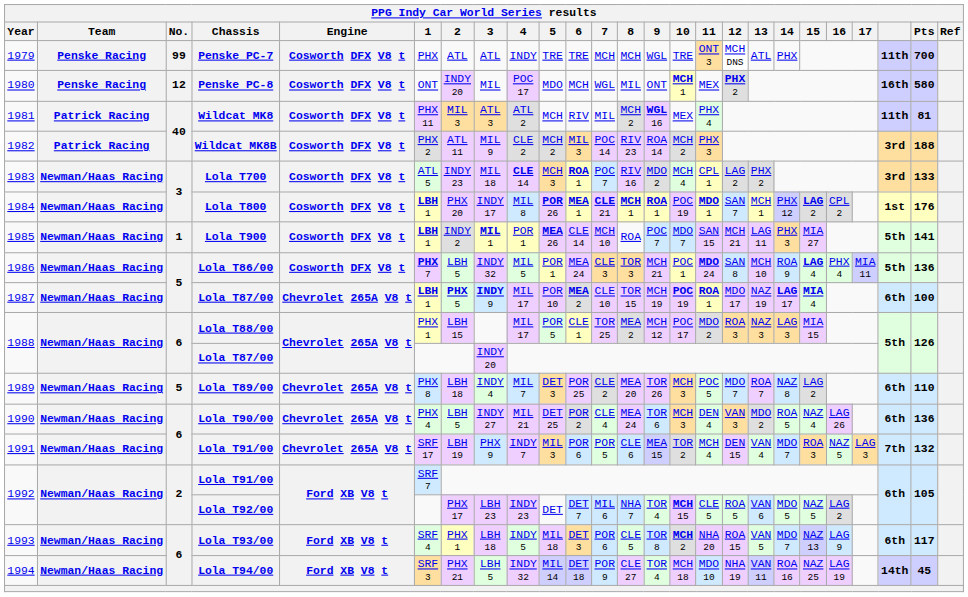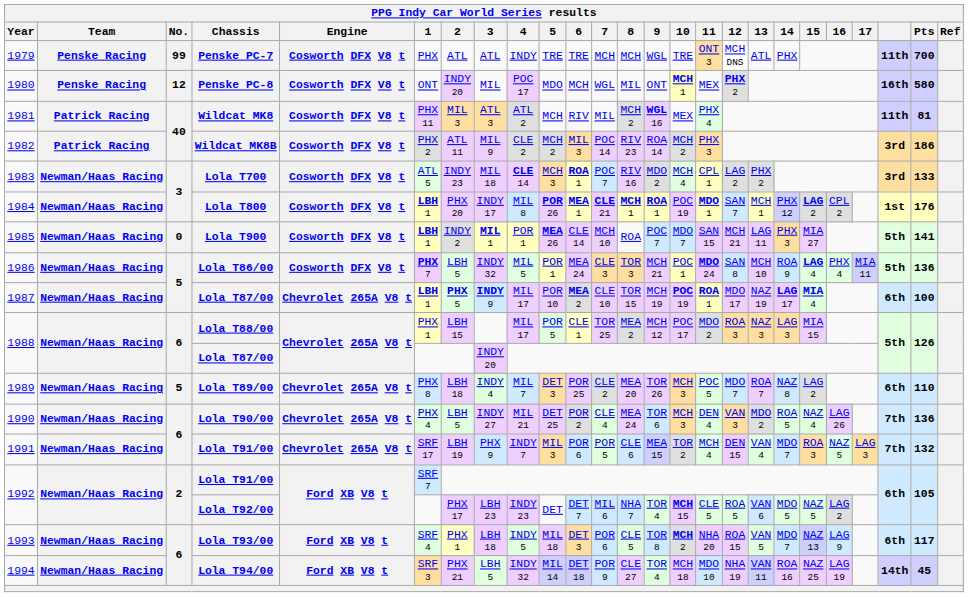 <table class="wikitable" style="text-align:center; font-size:85%">
 <tr>
 <th colspan=34><a href='#'>PPG Indy Car World Series</a> results</th>
 </tr>
 <tr>
 <th>Year</th>
 <th>Team</th>
 <th>No.</th>
 <th>Chassis</th>
 <th>Engine</th>
 <th>1</th>
 <th>2</th>
 <th>3</th>
 <th>4</th>
 <th>5</th>
 <th>6</th>
 <th>7</th>
 <th>8</th>
 <th>9</th>
 <th>10</th>
 <th>11</th>
 <th>12</th>
 <th>13</th>
 <th>14</th>
 <th>15</th>
 <th>16</th>
 <th>17</th>
 <th></th>
 <th>Pts</th>
 <th>Ref</th>
 </tr>
 <tr>
 <td><a href='#'>1979</a></td>
 <th nowrap><a href='#'>Penske Racing</a></th>
 <th>99</th>
 <th nowrap><a href='#'>Penske PC-7</a></th>
 <th nowrap><a href='#'>Cosworth</a> <a href='#'>DFX</a> <a href='#'>V8</a> <a href='#'>t</a></th>
 <td><a href='#'>PHX</a></td>
 <td><a href='#'>ATL</a></td>
 <td><a href='#'>ATL</a></td>
 <td><a href='#'>INDY</a></td>
 <td><a href='#'>TRE</a></td>
 <td><a href='#'>TRE</a></td>
 <td><a href='#'>MCH</a></td>
 <td><a href='#'>MCH</a></td>
 <td><a href='#'>WGL</a></td>
 <td><a href='#'>TRE</a></td>
 <td style="background:#FFDF9F;"><a href='#'>ONT</a><br><small>3</small></td>
 <td style="background:#fff;"><a href='#'>MCH</a><br><small>DNS</small></td>
 <td><a href='#'>ATL</a></td>
 <td><a href='#'>PHX</a></td>
 <td colspan=3></td>
 <th style="background:#CFCFFF;">11th</th>
 <th style="background:#CFCFFF;">700</th>
 <th></th>
 </tr>
 <tr>
 <td><a href='#'>1980</a></td>
 <th nowrap><a href='#'>Penske Racing</a></th>
 <th>12</th>
 <th nowrap><a href='#'>Penske PC-8</a></th>
 <th nowrap><a href='#'>Cosworth</a> <a href='#'>DFX</a> <a href='#'>V8</a> <a href='#'>t</a></th>
 <td><a href='#'>ONT</a></td>
 <td style="background:#EFCFFF;"><a href='#'>INDY</a><br><small>20</small></td>
 <td><a href='#'>MIL</a></td>
 <td style="background:#EFCFFF;"><a href='#'>POC</a><br><small>17</small></td>
 <td><a href='#'>MDO</a></td>
 <td><a href='#'>MCH</a></td>
 <td><a href='#'>WGL</a></td>
 <td><a href='#'>MIL</a></td>
 <td><a href='#'>ONT</a></td>
 <td style="background:#FFFFBF;"><strong><a href='#'>MCH</a></strong><br><small>1</small></td>
 <td><a href='#'>MEX</a></td>
 <td style="background:#DFDFDF;"><strong><a href='#'>PHX</a></strong><br><small>2</small></td>
 <td colspan=5></td>
 <th style="background:#CFCFFF;">16th</th>
 <th style="background:#CFCFFF;">580</th>
 <th></th>
 </tr>
 <tr>
 <td><a href='#'>1981</a></td>
 <th nowrap><a href='#'>Patrick Racing</a></th>
 <th rowspan=2>40</th>
 <th nowrap><a href='#'>Wildcat MK8</a></th>
 <th nowrap><a href='#'>Cosworth</a> <a href='#'>DFX</a> <a href='#'>V8</a> <a href='#'>t</a></th>
 <td style="background:#EFCFFF;"><a href='#'>PHX</a><br><small>11</small></td>
 <td style="background:#FFDF9F;"><a href='#'>MIL</a><br><small>3</small></td>
 <td style="background:#FFDF9F;"><a href='#'>ATL</a><br><small>3</small></td>
 <td style="background:#DFDFDF;"><a href='#'>ATL</a><br><small>2</small></td>
 <td><a href='#'>MCH</a></td>
 <td><a href='#'>RIV</a></td>
 <td><a href='#'>MIL</a></td>
 <td style="background:#DFDFDF;"><a href='#'>MCH</a><br><small>2</small></td>
 <td style="background:#EFCFFF;"><strong><a href='#'>WGL</a></strong><br><small>16</small></td>
 <td><a href='#'>MEX</a></td>
 <td style="background:#DFFFDF;"><a href='#'>PHX</a><br><small>4</small></td>
 <td colspan=6></td>
 <th style="background:#CFCFFF;">11th</th>
 <th style="background:#CFCFFF;">81</th>
 <th></th>
 </tr>
 <tr>
 <td><a href='#'>1982</a></td>
 <th nowrap><a href='#'>Patrick Racing</a></th>
 <th nowrap><a href='#'>Wildcat MK8B</a></th>
 <th nowrap><a href='#'>Cosworth</a> <a href='#'>DFX</a> <a href='#'>V8</a> <a href='#'>t</a></th>
 <td style="background:#DFDFDF;"><a href='#'>PHX</a><br><small>2</small></td>
 <td style="background:#EFCFFF;"><a href='#'>ATL</a><br><small>11</small></td>
 <td style="background:#EFCFFF;"><a href='#'>MIL</a><br><small>9</small></td>
 <td style="background:#DFDFDF;"><a href='#'>CLE</a><br><small>2</small></td>
 <td style="background:#DFDFDF;"><a href='#'>MCH</a><br><small>2</small></td>
 <td style="background:#FFDF9F;"><a href='#'>MIL</a><br><small>3</small></td>
 <td style="background:#EFCFFF;"><a href='#'>POC</a><br><small>14</small></td>
 <td style="background:#EFCFFF;"><a href='#'>RIV</a><br><small>23</small></td>
 <td style="background:#EFCFFF;"><a href='#'>ROA</a><br><small>14</small></td>
 <td style="background:#DFDFDF;"><a href='#'>MCH</a><br><small>2</small></td>
 <td style="background:#FFDF9F;"><a href='#'>PHX</a><br><small>3</small></td>
 <td colspan=6></td>
 <th style="background:#FFDF9F;">3rd</th>
-<th style="background:#FFDF9F;">188</th>
+<th style="background:#FFDF9F;">186</th>
 <th></th>
 </tr>
 <tr>
 <td><a href='#'>1983</a></td>
 <th nowrap><a href='#'>Newman/Haas Racing</a></th>
 <th rowspan=2>3</th>
 <th nowrap><a href='#'>Lola T700</a></th>
 <th nowrap><a href='#'>Cosworth</a> <a href='#'>DFX</a> <a href='#'>V8</a> <a href='#'>t</a></th>
 <td style="background:#DFFFDF;"><a href='#'>ATL</a><br><small>5</small></td>
 <td style="background:#EFCFFF;"><a href='#'>INDY</a><br><small>23</small></td>
 <td style="background:#EFCFFF;"><a href='#'>MIL</a><br><small>18</small></td>
 <td style="background:#EFCFFF;"><strong><a href='#'>CLE</a></strong><br><small>14</small></td>
 <td style="background:#FFDF9F;"><a href='#'>MCH</a><br><small>3</small></td>
 <td style="background:#FFFFBF;"><strong><a href='#'>ROA</a></strong><br><small>1</small></td>
 <td style="background:#CFEAFF;"><a href='#'>POC</a><br><small>7</small></td>
 <td style="background:#EFCFFF;"><a href='#'>RIV</a><br><small>16</small></td>
 <td style="background:#DFDFDF;"><a href='#'>MDO</a><br><small>2</small></td>
 <td style="background:#DFFFDF;"><a href='#'>MCH</a><br><small>4</small></td>
 <td style="background:#FFFFBF;"><a href='#'>CPL</a><br><small>1</small></td>
 <td style="background:#DFDFDF;"><a href='#'>LAG</a><br><small>2</small></td>
 <td style="background:#DFDFDF;"><a href='#'>PHX</a><br><small>2</small></td>
 <td colspan=4></td>
 <th style="background:#FFDF9F;">3rd</th>
 <th style="background:#FFDF9F;">133</th>
 <th></th>
 </tr>
 <tr>
 <td><a href='#'>1984</a></td>
 <th nowrap><a href='#'>Newman/Haas Racing</a></th>
 <th nowrap><a href='#'>Lola T800</a></th>
 <th nowrap><a href='#'>Cosworth</a> <a href='#'>DFX</a> <a href='#'>V8</a> <a href='#'>t</a></th>
 <td style="background:#FFFFBF;"><strong><a href='#'>LBH</a></strong><br><small>1</small></td>
 <td style="background:#EFCFFF;"><a href='#'>PHX</a><br><small>20</small></td>
 <td style="background:#EFCFFF;"><a href='#'>INDY</a><br><small>17</small></td>
 <td style="background:#CFEAFF;"><a href='#'>MIL</a><br><small>8</small></td>
 <td style="background:#EFCFFF;"><strong><a href='#'>POR</a></strong><br><small>26</small></td>
 <td style="background:#FFFFBF;"><strong><a href='#'>MEA</a></strong><br><small>1</small></td>
 <td style="background:#EFCFFF;"><strong><a href='#'>CLE</a></strong><br><small>21</small></td>
 <td style="background:#FFFFBF;"><strong><a href='#'>MCH</a></strong><br><small>1</small></td>
 <td style="background:#FFFFBF;"><strong><a href='#'>ROA</a></strong><br><small>1</small></td>
 <td style="background:#EFCFFF;"><a href='#'>POC</a><br><small>19</small></td>
 <td style="background:#FFFFBF;"><strong><a href='#'>MDO</a></strong><br><small>1</small></td>
 <td style="background:#CFEAFF;"><a href='#'>SAN</a><br><small>7</small></td>
 <td style="background:#FFFFBF;"><a href='#'>MCH</a><br><small>1</small></td>
 <td style="background:#CFCFFF;"><a href='#'>PHX</a><br><small>12</small></td>
 <td style="background:#DFDFDF;"><strong><a href='#'>LAG</a></strong><br><small>2</small></td>
 <td style="background:#DFDFDF;"><a href='#'>CPL</a><br><small>2</small></td>
 <td></td>
 <th style="background:#FFFFBF;">1st</th>
 <th style="background:#FFFFBF;">176</th>
 <th></th>
 </tr>
 <tr>
 <td><a href='#'>1985</a></td>
 <th nowrap><a href='#'>Newman/Haas Racing</a></th>
-<th>1</th>
+<th>0</th>
 <th nowrap><a href='#'>Lola T900</a></th>
 <th nowrap><a href='#'>Cosworth</a> <a href='#'>DFX</a> <a href='#'>V8</a> <a href='#'>t</a></th>
 <td style="background:#FFFFBF;"><strong><a href='#'>LBH</a></strong><br><small>1</small></td>
 <td style="background:#DFDFDF;"><a href='#'>INDY</a><br><small>2</small></td>
 <td style="background:#FFFFBF;"><strong><a href='#'>MIL</a></strong><br><small>1</small></td>
 <td style="background:#FFFFBF;"><a href='#'>POR</a><br><small>1</small></td>
 <td style="background:#EFCFFF;"><strong><a href='#'>MEA</a></strong><br><small>26</small></td>
 <td style="background:#EFCFFF;"><a href='#'>CLE</a><br><small>14</small></td>
 <td style="background:#EFCFFF;"><a href='#'>MCH</a><br><small>10</small></td>
 <td><a href='#'>ROA</a></td>
 <td style="background:#CFEAFF;"><a href='#'>POC</a><br><small>7</small></td>
 <td style="background:#CFEAFF;"><a href='#'>MDO</a><br><small>7</small></td>
 <td style="background:#EFCFFF;"><a href='#'>SAN</a><br><small>15</small></td>
 <td style="background:#EFCFFF;"><a href='#'>MCH</a><br><small>21</small></td>
 <td style="background:#EFCFFF;"><a href='#'>LAG</a><br><small>11</small></td>
 <td style="background:#FFDF9F;"><a href='#'>PHX</a><br><small>3</small></td>
 <td style="background:#EFCFFF;"><a href='#'>MIA</a><br><small>27</small></td>
 <td colspan=2></td>
 <th style="background:#DFFFDF;">5th</th>
 <th style="background:#DFFFDF;">141</th>
 <th></th>
 </tr>
 <tr>
 <td><a href='#'>1986</a></td>
 <th nowrap><a href='#'>Newman/Haas Racing</a></th>
 <th rowspan=2>5</th>
 <th nowrap><a href='#'>Lola T86/00</a></th>
 <th nowrap><a href='#'>Cosworth</a> <a href='#'>DFX</a> <a href='#'>V8</a> <a href='#'>t</a></th>
 <td style="background:#EFCFFF;"><strong><a href='#'>PHX</a></strong><br><small>7</small></td>
 <td style="background:#DFFFDF;"><a href='#'>LBH</a><br><small>5</small></td>
 <td style="background:#EFCFFF;"><a href='#'>INDY</a><br><small>32</small></td>
 <td style="background:#DFFFDF;"><a href='#'>MIL</a><br><small>5</small></td>
 <td style="background:#FFFFBF;"><a href='#'>POR</a><br><small>1</small></td>
 <td style="background:#EFCFFF;"><a href='#'>MEA</a><br><small>24</small></td>
 <td style="background:#FFDF9F;"><a href='#'>CLE</a><br><small>3</small></td>
 <td style="background:#FFDF9F;"><a href='#'>TOR</a><br><small>3</small></td>
 <td style="background:#EFCFFF;"><a href='#'>MCH</a><br><small>21</small></td>
 <td style="background:#FFFFBF;"><a href='#'>POC</a><br><small>1</small></td>
 <td style="background:#EFCFFF;"><strong><a href='#'>MDO</a></strong><br><small>24</small></td>
 <td style="background:#CFEAFF;"><a href='#'>SAN</a><br><small>8</small></td>
 <td style="background:#EFCFFF;"><a href='#'>MCH</a><br><small>10</small></td>
 <td style="background:#CFEAFF;"><a href='#'>ROA</a><br><small>9</small></td>
 <td style="background:#DFFFDF;"><strong><a href='#'>LAG</a></strong><br><small>4</small></td>
 <td style="background:#DFFFDF;"><a href='#'>PHX</a><br><small>4</small></td>
 <td style="background:#CFCFFF;"><a href='#'>MIA</a><br><small>11</small></td>
 <th style="background:#DFFFDF;">5th</th>
 <th style="background:#DFFFDF;">136</th>
 <th></th>
 </tr>
 <tr>
 <td><a href='#'>1987</a></td>
 <th nowrap><a href='#'>Newman/Haas Racing</a></th>
 <th nowrap><a href='#'>Lola T87/00</a></th>
 <th nowrap><a href='#'>Chevrolet</a> <a href='#'>265A</a> <a href='#'>V8</a> <a href='#'>t</a></th>
 <td style="background:#FFFFBF;"><strong><a href='#'>LBH</a></strong><br><small>1</small></td>
 <td style="background:#DFFFDF;"><strong><a href='#'>PHX</a></strong><br><small>5</small></td>
 <td style="background:#CFEAFF;"><strong><a href='#'>INDY</a></strong><br><small>9</small></td>
 <td style="background:#EFCFFF;"><a href='#'>MIL</a><br><small>17</small></td>
 <td style="background:#EFCFFF;"><a href='#'>POR</a><br><small>10</small></td>
 <td style="background:#DFDFDF;"><strong><a href='#'>MEA</a></strong><br><small>2</small></td>
 <td style="background:#EFCFFF;"><a href='#'>CLE</a><br><small>10</small></td>
 <td style="background:#EFCFFF;"><a href='#'>TOR</a><br><small>15</small></td>
 <td style="background:#EFCFFF;"><a href='#'>MCH</a><br><small>19</small></td>
 <td style="background:#EFCFFF;"><strong><a href='#'>POC</a></strong><br><small>19</small></td>
 <td style="background:#FFFFBF;"><strong><a href='#'>ROA</a></strong><br><small>1</small></td>
 <td style="background:#EFCFFF;"><a href='#'>MDO</a><br><small>17</small></td>
 <td style="background:#EFCFFF;"><a href='#'>NAZ</a><br><small>19</small></td>
 <td style="background:#EFCFFF;"><strong><a href='#'>LAG</a></strong><br><small>17</small></td>
 <td style="background:#DFFFDF;"><strong><a href='#'>MIA</a></strong><br><small>4</small></td>
 <td colspan=2></td>
 <th style="background:#CFEAFF;">6th</th>
 <th style="background:#CFEAFF;">100</th>
 <th></th>
 </tr>
 <tr>
 <td rowspan=2><a href='#'>1988</a></td>
 <th rowspan=2 nowrap><a href='#'>Newman/Haas Racing</a></th>
 <th rowspan=2>6</th>
 <th nowrap><a href='#'>Lola T88/00</a></th>
 <th rowspan=2 nowrap><a href='#'>Chevrolet</a> <a href='#'>265A</a> <a href='#'>V8</a> <a href='#'>t</a></th>
 <td style="background:#FFFFBF;"><a href='#'>PHX</a><br><small>1</small></td>
 <td style="background:#EFCFFF;"><a href='#'>LBH</a><br><small>15</small></td>
 <td></td>
 <td style="background:#EFCFFF;"><a href='#'>MIL</a><br><small>17</small></td>
 <td style="background:#DFFFDF;"><a href='#'>POR</a><br><small>5</small></td>
 <td style="background:#FFFFBF;"><a href='#'>CLE</a><br><small>1</small></td>
 <td style="background:#EFCFFF;"><a href='#'>TOR</a><br><small>25</small></td>
 <td style="background:#DFDFDF;"><a href='#'>MEA</a><br><small>2</small></td>
 <td style="background:#EFCFFF;"><a href='#'>MCH</a><br><small>12</small></td>
 <td style="background:#EFCFFF;"><a href='#'>POC</a><br><small>17</small></td>
 <td style="background:#DFDFDF;"><a href='#'>MDO</a><br><small>2</small></td>
 <td style="background:#FFDF9F;"><a href='#'>ROA</a><br><small>3</small></td>
 <td style="background:#FFDF9F;"><a href='#'>NAZ</a><br><small>3</small></td>
 <td style="background:#FFDF9F;"><a href='#'>LAG</a><br><small>3</small></td>
 <td style="background:#EFCFFF;"><a href='#'>MIA</a><br><small>15</small></td>
 <td colspan=2></td>
 <th rowspan=2 style="background:#DFFFDF;">5th</th>
 <th rowspan=2 style="background:#DFFFDF;">126</th>
 <th rowspan=2></th>
 </tr>
 <tr>
 <th nowrap><a href='#'>Lola T87/00</a></th>
 <td colspan=2></td>
 <td style="background:#EFCFFF;"><a href='#'>INDY</a><br><small>20</small></td>
 <td colspan=14></td>
 </tr>
 <tr>
 <td><a href='#'>1989</a></td>
 <th nowrap><a href='#'>Newman/Haas Racing</a></th>
 <th>5</th>
 <th nowrap><a href='#'>Lola T89/00</a></th>
 <th nowrap><a href='#'>Chevrolet</a> <a href='#'>265A</a> <a href='#'>V8</a> <a href='#'>t</a></th>
 <td style="background:#CFEAFF;"><a href='#'>PHX</a><br><small>8</small></td>
 <td style="background:#EFCFFF;"><a href='#'>LBH</a><br><small>18</small></td>
 <td style="background:#DFFFDF;"><a href='#'>INDY</a><br><small>4</small></td>
 <td style="background:#CFEAFF;"><a href='#'>MIL</a><br><small>7</small></td>
 <td style="background:#FFDF9F;"><a href='#'>DET</a><br><small>3</small></td>
 <td style="background:#EFCFFF;"><a href='#'>POR</a><br><small>25</small></td>
 <td style="background:#DFDFDF;"><a href='#'>CLE</a><br><small>2</small></td>
 <td style="background:#EFCFFF;"><a href='#'>MEA</a><br><small>20</small></td>
 <td style="background:#EFCFFF;"><a href='#'>TOR</a><br><small>26</small></td>
 <td style="background:#FFDF9F;"><a href='#'>MCH</a><br><small>3</small></td>
 <td style="background:#DFFFDF;"><a href='#'>POC</a><br><small>5</small></td>
 <td style="background:#CFEAFF;"><a href='#'>MDO</a><br><small>7</small></td>
 <td style="background:#EFCFFF;"><a href='#'>ROA</a><br><small>7</small></td>
 <td style="background:#CFEAFF;"><a href='#'>NAZ</a><br><small>8</small></td>
 <td style="background:#DFDFDF;"><a href='#'>LAG</a><br><small>2</small></td>
 <td colspan=2></td>
 <th style="background:#CFEAFF;">6th</th>
 <th style="background:#CFEAFF;">110</th>
 <th></th>
 </tr>
 <tr>
 <td><a href='#'>1990</a></td>
 <th nowrap><a href='#'>Newman/Haas Racing</a></th>
 <th rowspan=2>6</th>
 <th nowrap><a href='#'>Lola T90/00</a></th>
 <th nowrap><a href='#'>Chevrolet</a> <a href='#'>265A</a> <a href='#'>V8</a> <a href='#'>t</a></th>
 <td style="background:#DFFFDF;"><a href='#'>PHX</a><br><small>4</small></td>
 <td style="background:#DFFFDF;"><a href='#'>LBH</a><br><small>5</small></td>
 <td style="background:#EFCFFF;"><a href='#'>INDY</a><br><small>27</small></td>
 <td style="background:#EFCFFF;"><a href='#'>MIL</a><br><small>21</small></td>
 <td style="background:#EFCFFF;"><a href='#'>DET</a><br><small>25</small></td>
 <td style="background:#DFDFDF;"><a href='#'>POR</a><br><small>2</small></td>
 <td style="background:#DFFFDF;"><a href='#'>CLE</a><br><small>4</small></td>
 <td style="background:#EFCFFF;"><a href='#'>MEA</a><br><small>24</small></td>
 <td style="background:#CFEAFF;"><a href='#'>TOR</a><br><small>6</small></td>
 <td style="background:#FFDF9F;"><a href='#'>MCH</a><br><small>3</small></td>
 <td style="background:#DFFFDF;"><a href='#'>DEN</a><br><small>4</small></td>
 <td style="background:#FFDF9F;"><a href='#'>VAN</a><br><small>3</small></td>
 <td style="background:#DFDFDF;"><a href='#'>MDO</a><br><small>2</small></td>
 <td style="background:#DFFFDF;"><a href='#'>ROA</a><br><small>5</small></td>
 <td style="background:#DFFFDF;"><a href='#'>NAZ</a><br><small>4</small></td>
 <td style="background:#EFCFFF;"><a href='#'>LAG</a><br><small>26</small></td>
 <td></td>
-<th style="background:#CFEAFF;">6th</th>
+<th style="background:#CFEAFF;">7th</th>
 <th style="background:#CFEAFF;">136</th>
 <th></th>
 </tr>
 <tr>
 <td><a href='#'>1991</a></td>
 <th nowrap><a href='#'>Newman/Haas Racing</a></th>
 <th nowrap><a href='#'>Lola T91/00</a></th>
 <th nowrap><a href='#'>Chevrolet</a> <a href='#'>265A</a> <a href='#'>V8</a> <a href='#'>t</a></th>
 <td style="background:#EFCFFF;"><a href='#'>SRF</a><br><small>17</small></td>
 <td style="background:#EFCFFF;"><a href='#'>LBH</a><br><small>19</small></td>
 <td style="background:#CFEAFF;"><a href='#'>PHX</a><br><small>9</small></td>
 <td style="background:#EFCFFF;"><a href='#'>INDY</a><br><small>7</small></td>
 <td style="background:#FFDF9F;"><a href='#'>MIL</a><br><small>3</small></td>
 <td style="background:#CFEAFF;"><a href='#'>POR</a><br><small>6</small></td>
 <td style="background:#DFFFDF;"><a href='#'>POR</a><br><small>5</small></td>
 <td style="background:#CFEAFF;"><a href='#'>CLE</a><br><small>6</small></td>
 <td style="background:#CFCFFF;"><a href='#'>MEA</a><br><small>15</small></td>
 <td style="background:#DFDFDF;"><a href='#'>TOR</a><br><small>2</small></td>
 <td style="background:#DFFFDF;"><a href='#'>MCH</a><br><small>4</small></td>
 <td style="background:#EFCFFF;"><a href='#'>DEN</a><br><small>15</small></td>
 <td style="background:#DFFFDF;"><a href='#'>VAN</a><br><small>4</small></td>
 <td style="background:#CFEAFF;"><a href='#'>MDO</a><br><small>7</small></td>
 <td style="background:#FFDF9F;"><a href='#'>ROA</a><br><small>3</small></td>
 <td style="background:#DFFFDF;"><a href='#'>NAZ</a><br><small>5</small></td>
 <td style="background:#FFDF9F;"><a href='#'>LAG</a><br><small>3</small></td>
 <th style="background:#CFEAFF;">7th</th>
 <th style="background:#CFEAFF;">132</th>
 <th></th>
 </tr>
 <tr>
 <td rowspan=2><a href='#'>1992</a></td>
 <th rowspan=2 nowrap><a href='#'>Newman/Haas Racing</a></th>
 <th rowspan=2>2</th>
 <th nowrap><a href='#'>Lola T91/00</a></th>
 <th rowspan=2 nowrap><a href='#'>Ford</a> <a href='#'>XB</a> <a href='#'>V8</a> <a href='#'>t</a></th>
 <td style="background:#CFEAFF;"><a href='#'>SRF</a><br><small>7</small></td>
 <td colspan=16></td>
 <th rowspan=2 style="background:#CFEAFF;">6th</th>
 <th rowspan=2 style="background:#CFEAFF;">105</th>
 <th rowspan=2></th>
 </tr>
 <tr>
 <th nowrap><a href='#'>Lola T92/00</a></th>
 <td></td>
 <td style="background:#EFCFFF;"><a href='#'>PHX</a><br><small>17</small></td>
 <td style="background:#EFCFFF;"><a href='#'>LBH</a><br><small>23</small></td>
 <td style="background:#EFCFFF;"><a href='#'>INDY</a><br><small>23</small></td>
 <td><a href='#'>DET</a></td>
 <td style="background:#CFEAFF;"><a href='#'>DET</a><br><small>7</small></td>
 <td style="background:#CFEAFF;"><a href='#'>MIL</a><br><small>6</small></td>
 <td style="background:#CFEAFF;"><a href='#'>NHA</a><br><small>7</small></td>
 <td style="background:#DFFFDF;"><a href='#'>TOR</a><br><small>4</small></td>
 <td style="background:#EFCFFF;"><strong><a href='#'>MCH</a></strong><br><small>15</small></td>
 <td style="background:#DFFFDF;"><a href='#'>CLE</a><br><small>5</small></td>
 <td style="background:#DFFFDF;"><a href='#'>ROA</a><br><small>5</small></td>
 <td style="background:#CFEAFF;"><a href='#'>VAN</a><br><small>6</small></td>
 <td style="background:#DFFFDF;"><a href='#'>MDO</a><br><small>5</small></td>
 <td style="background:#DFFFDF;"><a href='#'>NAZ</a><br><small>5</small></td>
 <td style="background:#DFDFDF;"><a href='#'>LAG</a><br><small>2</small></td>
 <td></td>
 </tr>
 <tr>
 <td><a href='#'>1993</a></td>
 <th nowrap><a href='#'>Newman/Haas Racing</a></th>
 <th rowspan=2>6</th>
 <th nowrap><a href='#'>Lola T93/00</a></th>
 <th nowrap><a href='#'>Ford</a> <a href='#'>XB</a> <a href='#'>V8</a> <a href='#'>t</a></th>
 <td style="background:#DFFFDF;"><a href='#'>SRF</a><br><small>4</small></td>
 <td style="background:#FFFFBF;"><a href='#'>PHX</a><br><small>1</small></td>
 <td style="background:#EFCFFF;"><a href='#'>LBH</a><br><small>18</small></td>
 <td style="background:#DFFFDF;"><a href='#'>INDY</a><br><small>5</small></td>
 <td style="background:#EFCFFF;"><a href='#'>MIL</a><br><small>18</small></td>
 <td style="background:#FFDF9F;"><a href='#'>DET</a><br><small>3</small></td>
 <td style="background:#CFEAFF;"><a href='#'>POR</a><br><small>6</small></td>
 <td style="background:#DFFFDF;"><a href='#'>CLE</a><br><small>5</small></td>
 <td style="background:#CFEAFF;"><a href='#'>TOR</a><br><small>8</small></td>
 <td style="background:#DFDFDF;"><strong><a href='#'>MCH</a></strong><br><small>2</small></td>
 <td style="background:#EFCFFF;"><a href='#'>NHA</a><br><small>20</small></td>
 <td style="background:#EFCFFF;"><a href='#'>ROA</a><br><small>15</small></td>
 <td style="background:#DFFFDF;"><a href='#'>VAN</a><br><small>5</small></td>
 <td style="background:#CFEAFF;"><a href='#'>MDO</a><br><small>7</small></td>
 <td style="background:#CFCFFF;"><a href='#'>NAZ</a><br><small>13</small></td>
 <td style="background:#CFEAFF;"><a href='#'>LAG</a><br><small>9</small></td>
 <td></td>
 <th style="background:#CFEAFF;">6th</th>
 <th style="background:#CFEAFF;">117</th>
 <th></th>
 </tr>
 <tr>
 <td><a href='#'>1994</a></td>
 <th nowrap><a href='#'>Newman/Haas Racing</a></th>
 <th nowrap><a href='#'>Lola T94/00</a></th>
 <th nowrap><a href='#'>Ford</a> <a href='#'>XB</a> <a href='#'>V8</a> <a href='#'>t</a></th>
 <td style="background:#FFDF9F;"><a href='#'>SRF</a><br><small>3</small></td>
 <td style="background:#EFCFFF;"><a href='#'>PHX</a><br><small>21</small></td>
 <td style="background:#DFFFDF;"><a href='#'>LBH</a><br><small>5</small></td>
 <td style="background:#EFCFFF;"><a href='#'>INDY</a><br><small>32</small></td>
 <td style="background:#CFCFFF;"><a href='#'>MIL</a><br><small>14</small></td>
 <td style="background:#CFCFFF;"><a href='#'>DET</a><br><small>18</small></td>
 <td style="background:#CFEAFF;"><a href='#'>POR</a><br><small>9</small></td>
 <td style="background:#EFCFFF;"><a href='#'>CLE</a><br><small>27</small></td>
 <td style="background:#DFFFDF;"><a href='#'>TOR</a><br><small>4</small></td>
 <td style="background:#EFCFFF;"><a href='#'>MCH</a><br><small>18</small></td>
 <td style="background:#CFEAFF;"><a href='#'>MDO</a><br><small>10</small></td>
 <td style="background:#EFCFFF;"><a href='#'>NHA</a><br><small>19</small></td>
 <td style="background:#CFCFFF;"><a href='#'>VAN</a><br><small>11</small></td>
 <td style="background:#EFCFFF;"><a href='#'>ROA</a><br><small>16</small></td>
 <td style="background:#EFCFFF;"><a href='#'>NAZ</a><br><small>25</small></td>
 <td style="background:#EFCFFF;"><a href='#'>LAG</a><br><small>19</small></td>
 <td></td>
 <th style="background:#CFCFFF;">14th</th>
 <th style="background:#CFCFFF;">45</th>
 <th></th>
 </tr>
 <tr>
 <th colspan="25"></th>
 </tr>
 </table>
